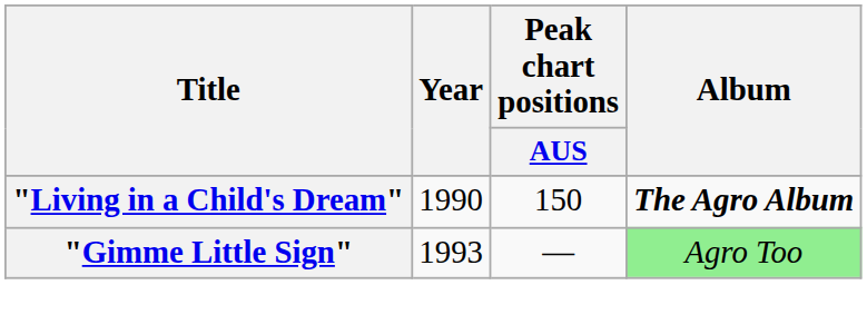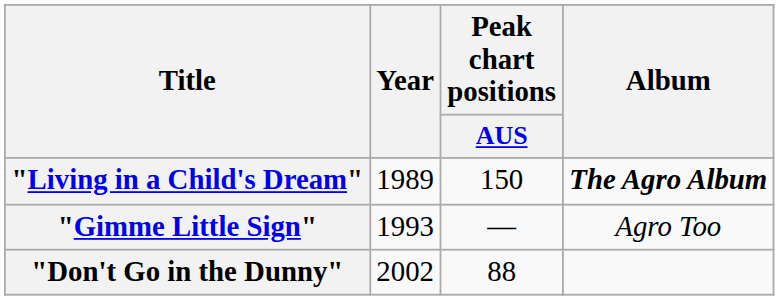 <table class="wikitable plainrowheaders" style="text-align:center">
 <tr>
 <th scope="col" rowspan="2">Title</th>
 <th scope="col" rowspan="2">Year</th>
 <th scope="col" colspan="1">Peak chart positions</th>
 <th scope="col" rowspan="2">Album</th>
 </tr>
 <tr>
 <th scope="col" style="width:3em; font-size:90%"><a href='#'>AUS</a><br></th>
 </tr>
 <tr>
 <th scope="row">"<a href='#'>Living in a Child's Dream</a>"</th>
-<td>1990</td>
+<td>1989</td>
 <td>150</td>
 <td><strong><em>The Agro Album</em></strong></td>
 </tr>
 <tr>
 <th scope="row">"<a href='#'>Gimme Little Sign</a>"</th>
 <td>1993</td>
 <td>—</td>
-<td style="background: lightgreen;"><em>Agro Too</em></td>
+<td><em>Agro Too</em></td>
+</tr>
+<tr>
+<th scope="row">"Don't Go in the Dunny"</th>
+<td>2002</td>
+<td>88</td>
+<td></td>
 </tr>
 </table>
